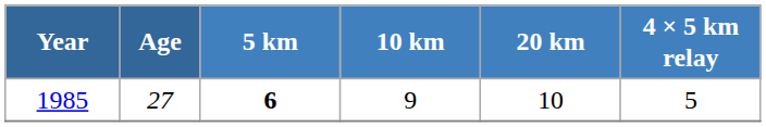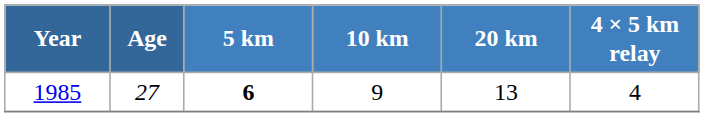 <table class="wikitable" style="font-size:95%; text-align:center; border:grey solid 1px; border-collapse:collapse; background:#ffffff;">
 <tr>
 <th style="background-color:#369; color:white; width:60px;"> Year </th>
 <th style="background-color:#369; color:white; width:40px;"> Age </th>
 <th style="background-color:#4180be; color:white; width:75px;"> 5 km </th>
 <th style="background-color:#4180be; color:white; width:75px;"> 10 km </th>
 <th style="background-color:#4180be; color:white; width:75px;"> 20 km </th>
 <th style="background-color:#4180be; color:white; width:75px;"> 4 × 5 km <br> relay </th>
 </tr>
 <tr>
 <td><a href='#'>1985</a></td>
 <td><em>27</em></td>
 <td><strong>6</strong></td>
 <td>9</td>
-<td>10</td>
-<td>5</td>
+<td>13</td>
+<td>4</td>
 </tr>
 <tr>
 </tr>
 </table>
